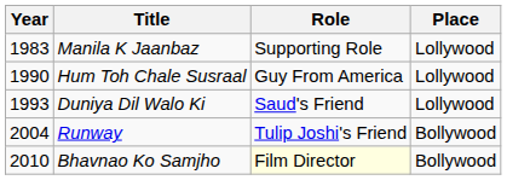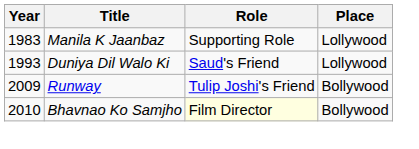 <table class="wikitable" style="font-size: 95%;">
 <tr>
 <th>Year</th>
 <th>Title</th>
 <th>Role</th>
 <th>Place</th>
 </tr>
 <tr>
 <td rowspan="1">1983</td>
 <td><em>Manila K Jaanbaz</em></td>
 <td>Supporting Role</td>
 <td>Lollywood</td>
 </tr>
 <tr>
-<td rowspan="1">1990</td>
-<td><em>Hum Toh Chale Susraal</em></td>
-<td>Guy From America</td>
-<td>Lollywood</td>
-</tr>
-<tr>
 <td rowspan="1">1993</td>
 <td><em>Duniya Dil Walo Ki</em></td>
 <td><a href='#'>Saud</a>'s Friend</td>
 <td>Lollywood</td>
 </tr>
 <tr>
-<td rowspan="1">2004</td>
+<td rowspan="1">2009</td>
 <td><em><a href='#'>Runway</a></em></td>
 <td><a href='#'>Tulip Joshi</a>'s Friend</td>
 <td>Bollywood</td>
 </tr>
 <tr>
 <td rowspan="1">2010</td>
 <td><em>Bhavnao Ko Samjho</em></td>
 <td style="background: lightyellow;">Film Director</td>
 <td>Bollywood</td>
 </tr>
 </table>
